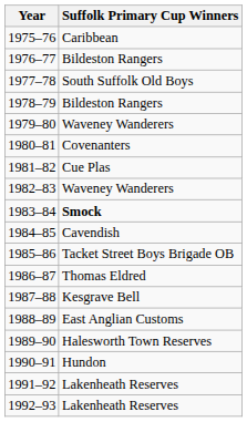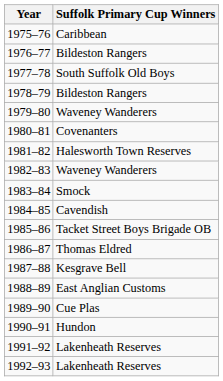 <table class="wikitable" style="float:left; margin-right:1em">
 <tr>
 <th>Year</th>
 <th>Suffolk Primary Cup Winners</th>
 </tr>
 <tr>
 <td>1975–76</td>
 <td>Caribbean</td>
 </tr>
 <tr>
 <td>1976–77</td>
 <td>Bildeston Rangers</td>
 </tr>
 <tr>
 <td>1977–78</td>
 <td>South Suffolk Old Boys</td>
 </tr>
 <tr>
 <td>1978–79</td>
 <td>Bildeston Rangers</td>
 </tr>
 <tr>
 <td>1979–80</td>
 <td>Waveney Wanderers</td>
 </tr>
 <tr>
 <td>1980–81</td>
 <td>Covenanters</td>
 </tr>
 <tr>
 <td>1981–82</td>
-<td>Cue Plas</td>
+<td>Halesworth Town Reserves</td>
 </tr>
 <tr>
 <td>1982–83</td>
 <td>Waveney Wanderers</td>
 </tr>
 <tr>
 <td>1983–84</td>
-<td><strong>Smock</strong></td>
+<td>Smock</td>
 </tr>
 <tr>
 <td>1984–85</td>
 <td>Cavendish</td>
 </tr>
 <tr>
 <td>1985–86</td>
 <td>Tacket Street Boys Brigade OB</td>
 </tr>
 <tr>
 <td>1986–87</td>
 <td>Thomas Eldred</td>
 </tr>
 <tr>
 <td>1987–88</td>
 <td>Kesgrave Bell</td>
 </tr>
 <tr>
 <td>1988–89</td>
 <td>East Anglian Customs</td>
 </tr>
 <tr>
 <td>1989–90</td>
-<td>Halesworth Town Reserves</td>
+<td>Cue Plas</td>
 </tr>
 <tr>
 <td>1990–91</td>
 <td>Hundon</td>
 </tr>
 <tr>
 <td>1991–92</td>
 <td>Lakenheath Reserves</td>
 </tr>
 <tr>
 <td>1992–93</td>
 <td>Lakenheath Reserves</td>
 </tr>
 </table>
